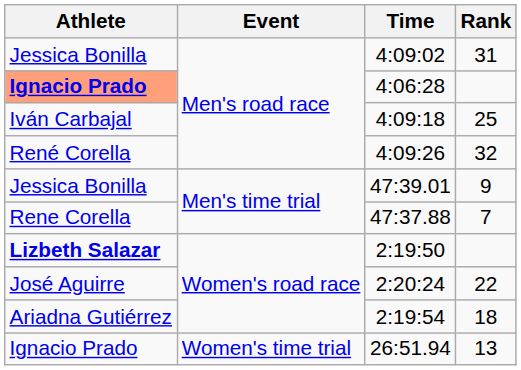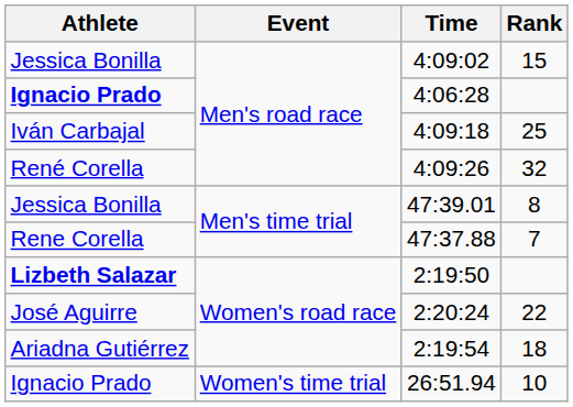 <table class=wikitable style="font-size:90%;">
 <tr>
 <th>Athlete</th>
 <th>Event</th>
 <th>Time</th>
 <th>Rank</th>
 </tr>
 <tr align=center>
 <td align=left><a href='#'>Jessica Bonilla</a></td>
 <td align=left rowspan=4><a href='#'>Men's road race</a></td>
 <td>4:09:02</td>
-<td>31</td>
+<td>15</td>
 </tr>
 <tr align=center>
-<td align=left style="background: lightsalmon;"><strong><a href='#'>Ignacio Prado</a></strong></td>
+<td align=left><strong><a href='#'>Ignacio Prado</a></strong></td>
 <td>4:06:28</td>
 <td></td>
 </tr>
 <tr align=center>
 <td align=left><a href='#'>Iván Carbajal</a></td>
 <td>4:09:18</td>
 <td>25</td>
 </tr>
 <tr align=center>
 <td align=left><a href='#'>René Corella</a></td>
 <td>4:09:26</td>
 <td>32</td>
 </tr>
 <tr align=center>
 <td align=left><a href='#'>Jessica Bonilla</a></td>
 <td align=left rowspan=2><a href='#'>Men's time trial</a></td>
 <td>47:39.01</td>
-<td>9</td>
+<td>8</td>
 </tr>
 <tr align=center>
 <td align=left><a href='#'>Rene Corella</a></td>
 <td>47:37.88</td>
 <td>7</td>
 </tr>
 <tr align=center>
 <td align=left><strong><a href='#'>Lizbeth Salazar</a></strong></td>
 <td align=left rowspan=3><a href='#'>Women's road race</a></td>
 <td>2:19:50</td>
 <td></td>
 </tr>
 <tr align=center>
 <td align=left><a href='#'>José Aguirre</a></td>
 <td>2:20:24</td>
 <td>22</td>
 </tr>
 <tr align=center>
 <td align=left><a href='#'>Ariadna Gutiérrez</a></td>
 <td>2:19:54</td>
 <td>18</td>
 </tr>
 <tr align=center>
 <td align=left><a href='#'>Ignacio Prado</a></td>
 <td align=left><a href='#'>Women's time trial</a></td>
 <td>26:51.94</td>
-<td>13</td>
+<td>10</td>
 </tr>
 </table>
